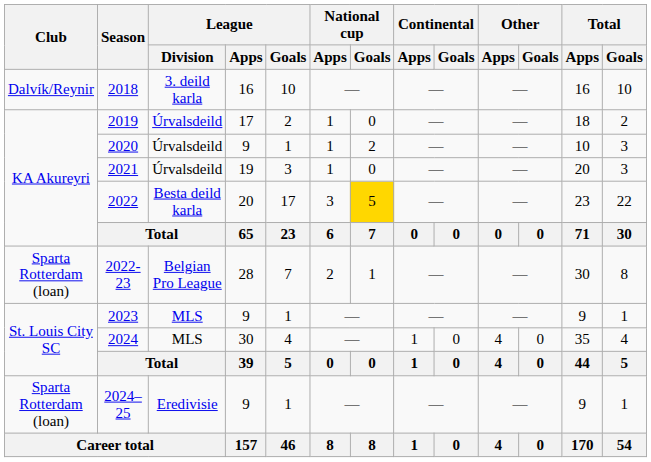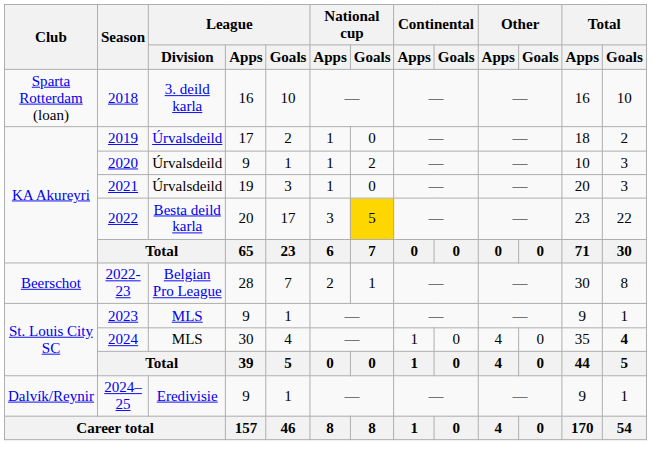 <table class="wikitable" style="text-align: center;">
 <tr>
 <th rowspan="2">Club</th>
 <th rowspan="2">Season</th>
 <th colspan="3">League</th>
 <th colspan="2">National cup</th>
 <th colspan="2">Continental</th>
 <th colspan="2">Other</th>
 <th colspan="2">Total</th>
 </tr>
 <tr>
 <th>Division</th>
 <th>Apps</th>
 <th>Goals</th>
 <th>Apps</th>
 <th>Goals</th>
 <th>Apps</th>
 <th>Goals</th>
 <th>Apps</th>
 <th>Goals</th>
 <th>Apps</th>
 <th>Goals</th>
 </tr>
 <tr>
-<td><a href='#'>Dalvík/Reynir</a></td>
+<td><a href='#'>Sparta Rotterdam</a> (loan)</td>
 <td><a href='#'>2018</a></td>
 <td><a href='#'>3. deild karla</a></td>
 <td>16</td>
 <td>10</td>
 <td colspan="2">—</td>
 <td colspan="2">—</td>
 <td colspan="2">—</td>
 <td>16</td>
 <td>10</td>
 </tr>
 <tr>
 <td rowspan="5"><a href='#'>KA Akureyri</a></td>
 <td><a href='#'>2019</a></td>
 <td><a href='#'>Úrvalsdeild</a></td>
 <td>17</td>
 <td>2</td>
 <td>1</td>
 <td>0</td>
 <td colspan="2">—</td>
 <td colspan="2">—</td>
 <td>18</td>
 <td>2</td>
 </tr>
 <tr>
 <td><a href='#'>2020</a></td>
 <td>Úrvalsdeild</td>
 <td>9</td>
 <td>1</td>
 <td>1</td>
 <td>2</td>
 <td colspan="2">—</td>
 <td colspan="2">—</td>
 <td>10</td>
 <td>3</td>
 </tr>
 <tr>
 <td><a href='#'>2021</a></td>
 <td>Úrvalsdeild</td>
 <td>19</td>
 <td>3</td>
 <td>1</td>
 <td>0</td>
 <td colspan="2">—</td>
 <td colspan="2">—</td>
 <td>20</td>
 <td>3</td>
 </tr>
 <tr>
 <td><a href='#'>2022</a></td>
 <td><a href='#'>Besta deild karla</a></td>
 <td>20</td>
 <td>17</td>
 <td>3</td>
 <td style="background: gold;">5</td>
 <td colspan="2">—</td>
 <td colspan="2">—</td>
 <td>23</td>
 <td>22</td>
 </tr>
 <tr>
 <th colspan="2">Total</th>
 <th>65</th>
 <th>23</th>
 <th>6</th>
 <th>7</th>
 <th>0</th>
 <th>0</th>
 <th>0</th>
 <th>0</th>
 <th>71</th>
 <th>30</th>
 </tr>
 <tr>
-<td><a href='#'>Sparta Rotterdam</a> (loan)</td>
+<td><a href='#'>Beerschot</a></td>
 <td><a href='#'>2022-23</a></td>
 <td><a href='#'>Belgian Pro League</a></td>
 <td>28</td>
 <td>7</td>
 <td>2</td>
 <td>1</td>
 <td colspan="2">—</td>
 <td colspan="2">—</td>
 <td>30</td>
 <td>8</td>
 </tr>
 <tr>
 <td rowspan="3"><a href='#'>St. Louis City SC</a></td>
 <td><a href='#'>2023</a></td>
 <td><a href='#'>MLS</a></td>
 <td>9</td>
 <td>1</td>
 <td colspan="2">—</td>
 <td colspan="2">—</td>
 <td colspan="2">—</td>
 <td>9</td>
 <td>1</td>
 </tr>
 <tr>
 <td><a href='#'>2024</a></td>
 <td>MLS</td>
 <td>30</td>
 <td>4</td>
 <td colspan="2">—</td>
 <td>1</td>
 <td>0</td>
 <td>4</td>
 <td>0</td>
 <td>35</td>
-<td>4</td>
+<td><strong>4</strong></td>
 </tr>
 <tr>
 <th colspan="2">Total</th>
 <th>39</th>
 <th>5</th>
 <th>0</th>
 <th>0</th>
 <th>1</th>
 <th>0</th>
 <th>4</th>
 <th>0</th>
 <th>44</th>
 <th>5</th>
 </tr>
 <tr>
-<td><a href='#'>Sparta Rotterdam</a> (loan)</td>
+<td><a href='#'>Dalvík/Reynir</a></td>
 <td><a href='#'>2024–25</a></td>
 <td><a href='#'>Eredivisie</a></td>
 <td>9</td>
 <td>1</td>
 <td colspan="2">—</td>
 <td colspan="2">—</td>
 <td colspan="2">—</td>
 <td>9</td>
 <td>1</td>
 </tr>
 <tr>
 <th colspan="3">Career total</th>
 <th>157</th>
 <th>46</th>
 <th>8</th>
 <th>8</th>
 <th>1</th>
 <th>0</th>
 <th>4</th>
 <th>0</th>
 <th>170</th>
 <th>54</th>
 </tr>
 </table>
